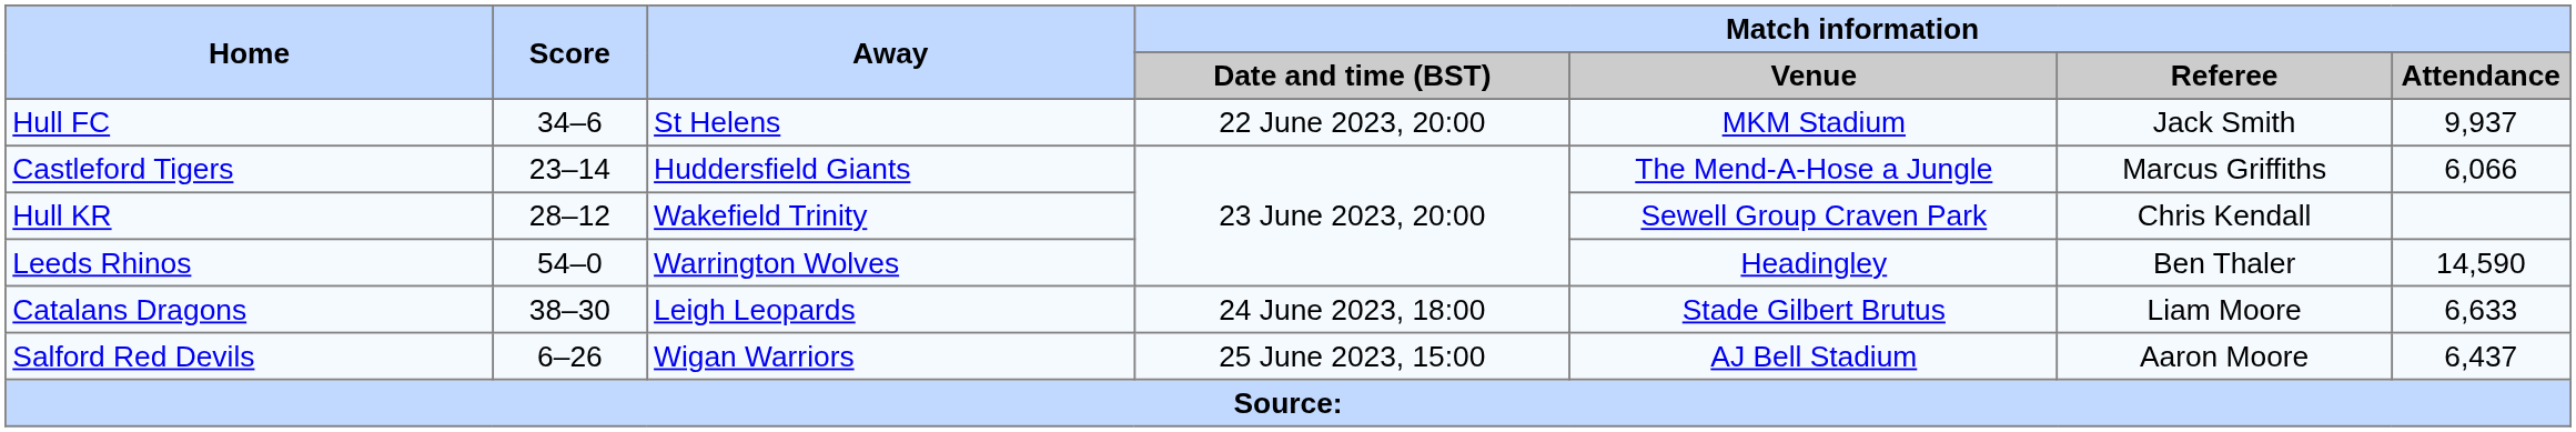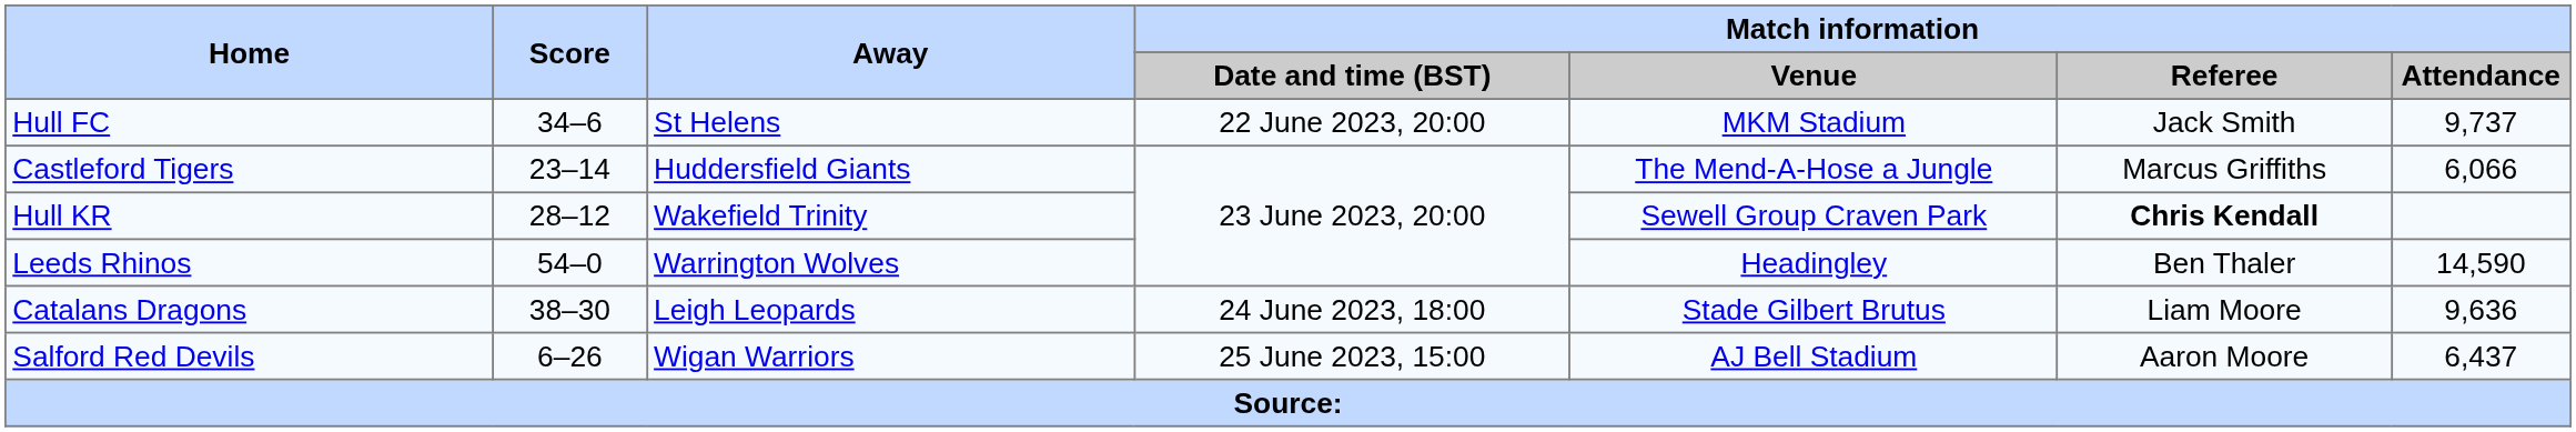 <table border=1 style="border-collapse:collapse; font-size:90%; text-align:center;" cellpadding=3 cellspacing=0 width=100%>
 <tr style="background:#C1D8ff;">
 <th scope="col" rowspan=2 width=19%>Home</th>
 <th scope="col" rowspan=2 width=6%>Score</th>
 <th scope="col" rowspan=2 width=19%>Away</th>
 <th colspan=4>Match information</th>
 </tr>
 <tr style="background:#CCCCCC;">
 <th scope="col" width=17%>Date and time (BST)</th>
 <th scope="col" width=19%>Venue</th>
 <th scope="col" width=13%>Referee</th>
 <th scope="col" width=7%>Attendance</th>
 </tr>
 <tr style="background:#F5FAFF;">
 <td style="text-align:left;"> <a href='#'>Hull FC</a></td>
 <td>34–6</td>
 <td style="text-align:left;"> <a href='#'>St Helens</a></td>
 <td>22 June 2023, 20:00</td>
 <td><a href='#'>MKM Stadium</a></td>
 <td>Jack Smith</td>
-<td>9,937</td>
+<td>9,737</td>
 </tr>
 <tr style="background:#F5FAFF;">
 <td style="text-align:left;"> <a href='#'>Castleford Tigers</a></td>
 <td>23–14</td>
 <td style="text-align:left;"> <a href='#'>Huddersfield Giants</a></td>
 <td rowspan=3>23 June 2023, 20:00</td>
 <td><a href='#'>The Mend-A-Hose a Jungle</a></td>
 <td>Marcus Griffiths</td>
 <td>6,066</td>
 </tr>
 <tr style="background:#F5FAFF;">
 <td style="text-align:left;"> <a href='#'>Hull KR</a></td>
 <td>28–12</td>
 <td style="text-align:left;"> <a href='#'>Wakefield Trinity</a></td>
 <td><a href='#'>Sewell Group Craven Park</a></td>
-<td>Chris Kendall</td>
+<td><strong>Chris Kendall</strong></td>
 <td></td>
 </tr>
 <tr style="background:#F5FAFF;">
 <td style="text-align:left;"> <a href='#'>Leeds Rhinos</a></td>
 <td>54–0</td>
 <td style="text-align:left;"> <a href='#'>Warrington Wolves</a></td>
 <td><a href='#'>Headingley</a></td>
 <td>Ben Thaler</td>
 <td>14,590</td>
 </tr>
 <tr style="background:#F5FAFF;">
 <td style="text-align:left;"> <a href='#'>Catalans Dragons</a></td>
 <td>38–30</td>
 <td style="text-align:left;"> <a href='#'>Leigh Leopards</a></td>
 <td>24 June 2023, 18:00</td>
 <td><a href='#'>Stade Gilbert Brutus</a></td>
 <td>Liam Moore</td>
-<td>6,633</td>
+<td>9,636</td>
 </tr>
 <tr style="background:#F5FAFF;">
 <td style="text-align:left;"> <a href='#'>Salford Red Devils</a></td>
 <td>6–26</td>
 <td style="text-align:left;"> <a href='#'>Wigan Warriors</a></td>
 <td>25 June 2023, 15:00</td>
 <td><a href='#'>AJ Bell Stadium</a></td>
 <td>Aaron Moore</td>
 <td>6,437</td>
 </tr>
 <tr style="background:#c1d8ff;">
 <th colspan=7>Source:</th>
 </tr>
 </table>
